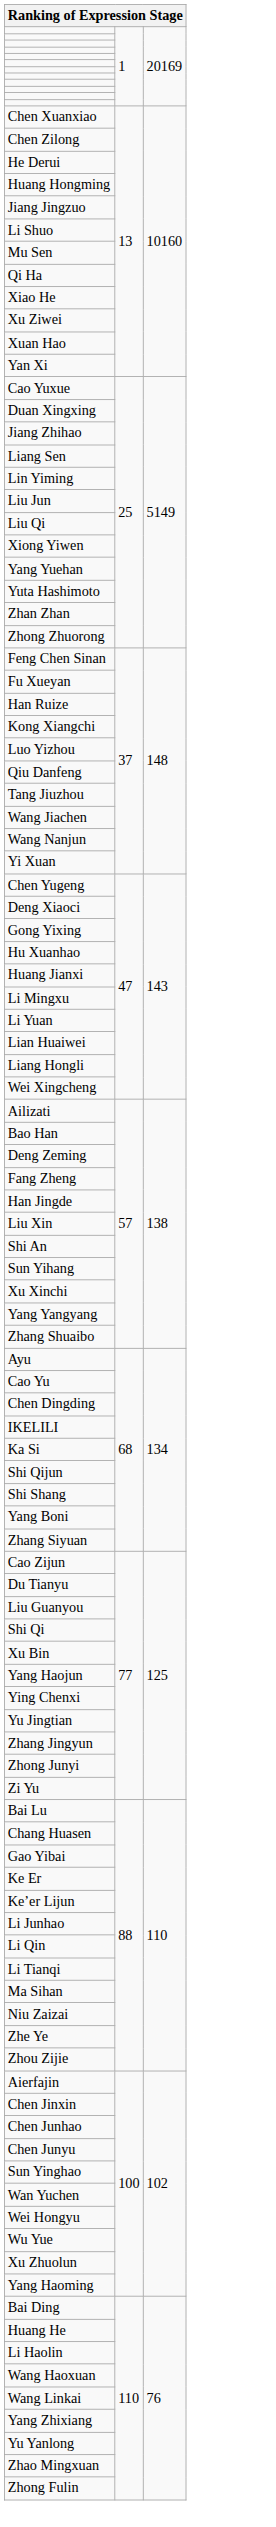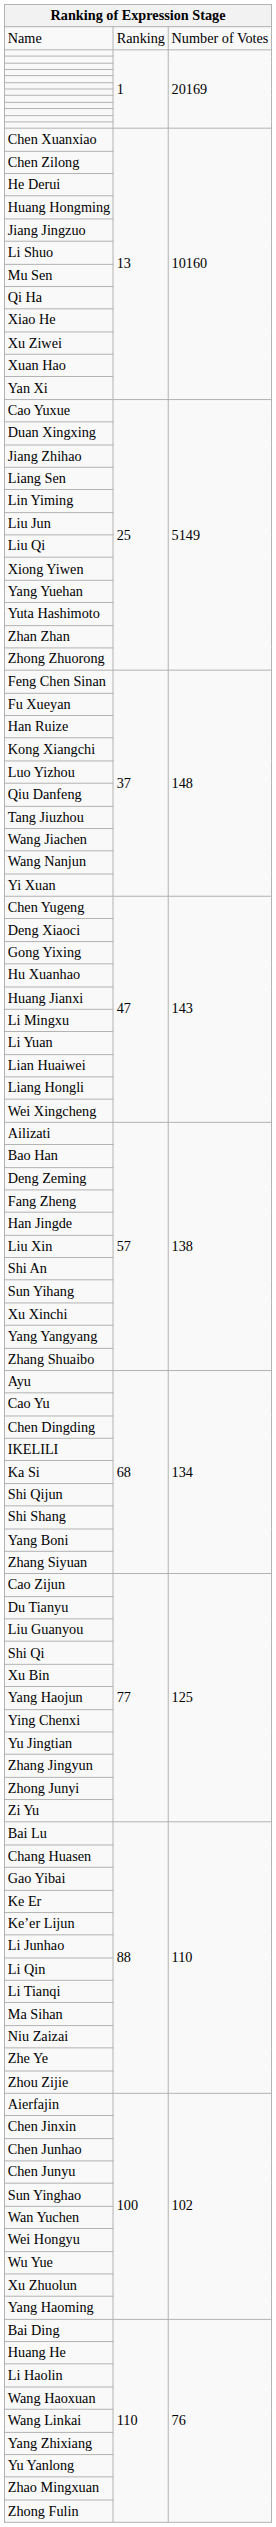 <table class="wikitable mw-collapsible mw-collapsed">
 <tr>
 <th colspan="3">Ranking of Expression Stage</th>
+</tr>
+<tr>
+<td>Name</td>
+<td>Ranking</td>
+<td>Number of Votes</td>
 </tr>
 <tr>
 <td></td>
 <td rowspan="12">1</td>
 <td rowspan="12">20169</td>
 </tr>
 <tr>
 <td></td>
 </tr>
 <tr>
 <td></td>
 </tr>
 <tr>
 <td></td>
 </tr>
 <tr>
 <td></td>
 </tr>
 <tr>
 <td></td>
 </tr>
 <tr>
 <td></td>
 </tr>
 <tr>
 <td></td>
 </tr>
 <tr>
 <td></td>
 </tr>
 <tr>
 <td></td>
 </tr>
 <tr>
 <td></td>
 </tr>
 <tr>
 <td></td>
 </tr>
 <tr>
 <td>Chen Xuanxiao</td>
 <td rowspan="12">13</td>
 <td rowspan="12">10160</td>
 </tr>
 <tr>
 <td>Chen Zilong</td>
 </tr>
 <tr>
 <td>He Derui</td>
 </tr>
 <tr>
 <td>Huang Hongming</td>
 </tr>
 <tr>
 <td>Jiang Jingzuo</td>
 </tr>
 <tr>
 <td>Li Shuo</td>
 </tr>
 <tr>
 <td>Mu Sen</td>
 </tr>
 <tr>
 <td>Qi Ha</td>
 </tr>
 <tr>
 <td>Xiao He</td>
 </tr>
 <tr>
 <td>Xu Ziwei</td>
 </tr>
 <tr>
 <td>Xuan Hao</td>
 </tr>
 <tr>
 <td>Yan Xi</td>
 </tr>
 <tr>
 <td>Cao Yuxue</td>
 <td rowspan="12">25</td>
 <td rowspan="12">5149</td>
 </tr>
 <tr>
 <td>Duan Xingxing</td>
 </tr>
 <tr>
 <td>Jiang Zhihao</td>
 </tr>
 <tr>
 <td>Liang Sen</td>
 </tr>
 <tr>
 <td>Lin Yiming</td>
 </tr>
 <tr>
 <td>Liu Jun</td>
 </tr>
 <tr>
 <td>Liu Qi</td>
 </tr>
 <tr>
 <td>Xiong Yiwen</td>
 </tr>
 <tr>
 <td>Yang Yuehan</td>
 </tr>
 <tr>
 <td>Yuta Hashimoto</td>
 </tr>
 <tr>
 <td>Zhan Zhan</td>
 </tr>
 <tr>
 <td>Zhong Zhuorong</td>
 </tr>
 <tr>
 <td>Feng Chen Sinan</td>
 <td rowspan="10">37</td>
 <td rowspan="10">148</td>
 </tr>
 <tr>
 <td>Fu Xueyan</td>
 </tr>
 <tr>
 <td>Han Ruize</td>
 </tr>
 <tr>
 <td>Kong Xiangchi</td>
 </tr>
 <tr>
 <td>Luo Yizhou</td>
 </tr>
 <tr>
 <td>Qiu Danfeng</td>
 </tr>
 <tr>
 <td>Tang Jiuzhou</td>
 </tr>
 <tr>
 <td>Wang Jiachen</td>
 </tr>
 <tr>
 <td>Wang Nanjun</td>
 </tr>
 <tr>
 <td>Yi Xuan</td>
 </tr>
 <tr>
 <td>Chen Yugeng</td>
 <td rowspan="10">47</td>
 <td rowspan="10">143</td>
 </tr>
 <tr>
 <td>Deng Xiaoci</td>
 </tr>
 <tr>
 <td>Gong Yixing</td>
 </tr>
 <tr>
 <td>Hu Xuanhao</td>
 </tr>
 <tr>
 <td>Huang Jianxi</td>
 </tr>
 <tr>
 <td>Li Mingxu</td>
 </tr>
 <tr>
 <td>Li Yuan</td>
 </tr>
 <tr>
 <td>Lian Huaiwei</td>
 </tr>
 <tr>
 <td>Liang Hongli</td>
 </tr>
 <tr>
 <td>Wei Xingcheng</td>
 </tr>
 <tr>
 <td>Ailizati</td>
 <td rowspan="11">57</td>
 <td rowspan="11">138</td>
 </tr>
 <tr>
 <td>Bao Han</td>
 </tr>
 <tr>
 <td>Deng Zeming</td>
 </tr>
 <tr>
 <td>Fang Zheng</td>
 </tr>
 <tr>
 <td>Han Jingde</td>
 </tr>
 <tr>
 <td>Liu Xin</td>
 </tr>
 <tr>
 <td>Shi An</td>
 </tr>
 <tr>
 <td>Sun Yihang</td>
 </tr>
 <tr>
 <td>Xu Xinchi</td>
 </tr>
 <tr>
 <td>Yang Yangyang</td>
 </tr>
 <tr>
 <td>Zhang Shuaibo</td>
 </tr>
 <tr>
 <td>Ayu</td>
 <td rowspan="9">68</td>
 <td rowspan="9">134</td>
 </tr>
 <tr>
 <td>Cao Yu</td>
 </tr>
 <tr>
 <td>Chen Dingding</td>
 </tr>
 <tr>
 <td>IKELILI</td>
 </tr>
 <tr>
 <td>Ka Si</td>
 </tr>
 <tr>
 <td>Shi Qijun</td>
 </tr>
 <tr>
 <td>Shi Shang</td>
 </tr>
 <tr>
 <td>Yang Boni</td>
 </tr>
 <tr>
 <td>Zhang Siyuan</td>
 </tr>
 <tr>
 <td>Cao Zijun</td>
 <td rowspan="11">77</td>
 <td rowspan="11">125</td>
 </tr>
 <tr>
 <td>Du Tianyu</td>
 </tr>
 <tr>
 <td>Liu Guanyou</td>
 </tr>
 <tr>
 <td>Shi Qi</td>
 </tr>
 <tr>
 <td>Xu Bin</td>
 </tr>
 <tr>
 <td>Yang Haojun</td>
 </tr>
 <tr>
 <td>Ying Chenxi</td>
 </tr>
 <tr>
 <td>Yu Jingtian</td>
 </tr>
 <tr>
 <td>Zhang Jingyun</td>
 </tr>
 <tr>
 <td>Zhong Junyi</td>
 </tr>
 <tr>
 <td>Zi Yu</td>
 </tr>
 <tr>
 <td>Bai Lu</td>
 <td rowspan="12">88</td>
 <td rowspan="12">110</td>
 </tr>
 <tr>
 <td>Chang Huasen</td>
 </tr>
 <tr>
 <td>Gao Yibai</td>
 </tr>
 <tr>
 <td>Ke Er</td>
 </tr>
 <tr>
 <td>Ke’er Lijun</td>
 </tr>
 <tr>
 <td>Li Junhao</td>
 </tr>
 <tr>
 <td>Li Qin</td>
 </tr>
 <tr>
 <td>Li Tianqi</td>
 </tr>
 <tr>
 <td>Ma Sihan</td>
 </tr>
 <tr>
 <td>Niu Zaizai</td>
 </tr>
 <tr>
 <td>Zhe Ye</td>
 </tr>
 <tr>
 <td>Zhou Zijie</td>
 </tr>
 <tr>
 <td>Aierfajin</td>
 <td rowspan="10">100</td>
 <td rowspan="10">102</td>
 </tr>
 <tr>
 <td>Chen Jinxin</td>
 </tr>
 <tr>
 <td>Chen Junhao</td>
 </tr>
 <tr>
 <td>Chen Junyu</td>
 </tr>
 <tr>
 <td>Sun Yinghao</td>
 </tr>
 <tr>
 <td>Wan Yuchen</td>
 </tr>
 <tr>
 <td>Wei Hongyu</td>
 </tr>
 <tr>
 <td>Wu Yue</td>
 </tr>
 <tr>
 <td>Xu Zhuolun</td>
 </tr>
 <tr>
 <td>Yang Haoming</td>
 </tr>
 <tr>
 <td>Bai Ding</td>
 <td rowspan="9">110</td>
 <td rowspan="9">76</td>
 </tr>
 <tr>
 <td>Huang He</td>
 </tr>
 <tr>
 <td>Li Haolin</td>
 </tr>
 <tr>
 <td>Wang Haoxuan</td>
 </tr>
 <tr>
 <td>Wang Linkai</td>
 </tr>
 <tr>
 <td>Yang Zhixiang</td>
 </tr>
 <tr>
 <td>Yu Yanlong</td>
 </tr>
 <tr>
 <td>Zhao Mingxuan</td>
 </tr>
 <tr>
 <td>Zhong Fulin</td>
 </tr>
 </table>
